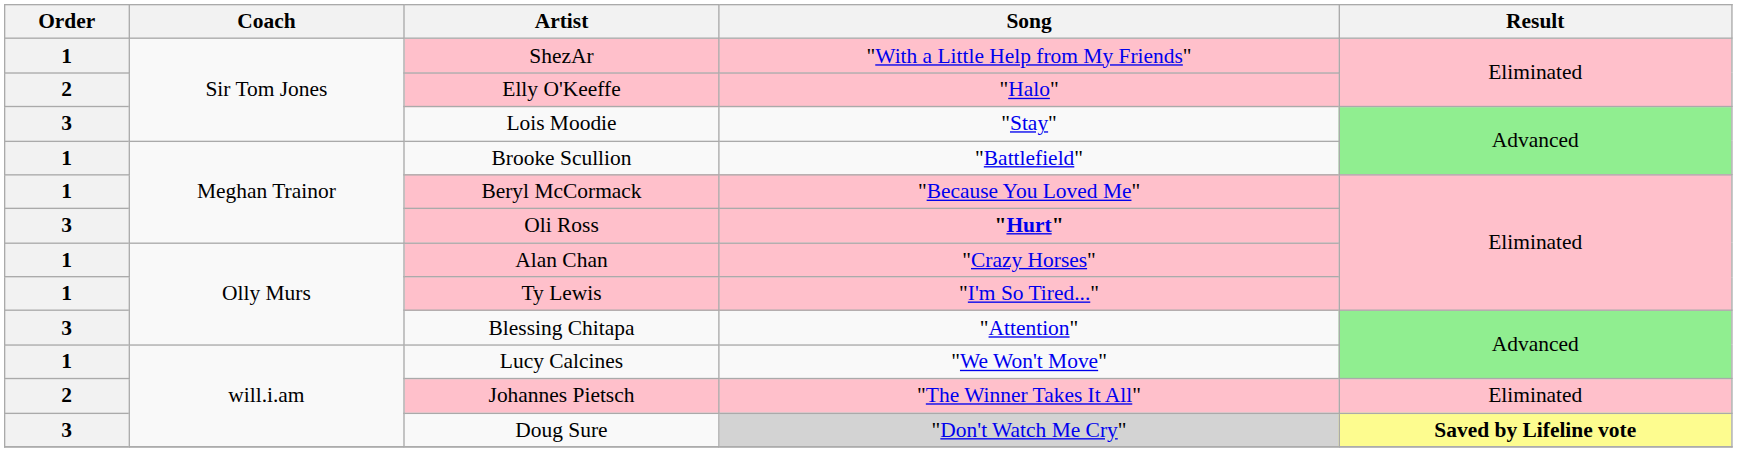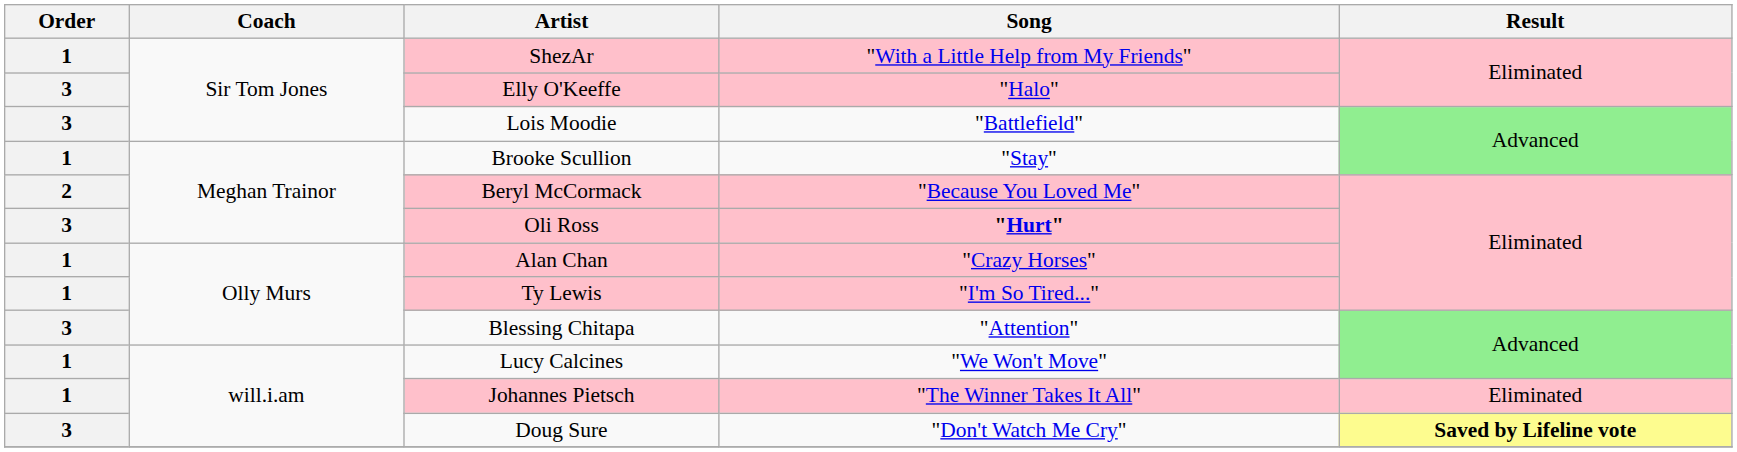 <table class="wikitable" style="text-align: center; width:65%;">
 <tr>
 <th>Order</th>
 <th>Coach</th>
 <th>Artist</th>
 <th>Song</th>
 <th>Result</th>
 </tr>
 <tr>
 <th>1</th>
 <td rowspan=3>Sir Tom Jones</td>
 <td style="background:pink;">ShezAr</td>
 <td style="background:pink;">"<a href='#'>With a Little Help from My Friends</a>"</td>
 <td rowspan="2" style="background:pink;">Eliminated</td>
 </tr>
 <tr>
-<th>2</th>
+<th>3</th>
 <td style="background:pink;">Elly O'Keeffe</td>
 <td style="background:pink;">"<a href='#'>Halo</a>"</td>
 </tr>
 <tr>
 <th>3</th>
 <td>Lois Moodie</td>
-<td>"<a href='#'>Stay</a>"</td>
+<td>"<a href='#'>Battlefield</a>"</td>
 <td rowspan="2" style="background:lightgreen;">Advanced</td>
 </tr>
 <tr>
 <th>1</th>
 <td rowspan=3>Meghan Trainor</td>
 <td>Brooke Scullion</td>
-<td>"<a href='#'>Battlefield</a>"</td>
+<td>"<a href='#'>Stay</a>"</td>
 </tr>
 <tr>
-<th>1</th>
+<th>2</th>
 <td style="background:pink;">Beryl McCormack</td>
 <td style="background:pink;">"<a href='#'>Because You Loved Me</a>"</td>
 <td rowspan="4" style="background:pink;">Eliminated</td>
 </tr>
 <tr>
 <th>3</th>
 <td style="background:pink;">Oli Ross</td>
 <td style="background:pink;"><strong>"<a href='#'>Hurt</a>"</strong></td>
 </tr>
 <tr>
 <th>1</th>
 <td rowspan=3>Olly Murs</td>
 <td style="background:pink;">Alan Chan</td>
 <td style="background:pink;">"<a href='#'>Crazy Horses</a>"</td>
 </tr>
 <tr>
 <th>1</th>
 <td style="background:pink;">Ty Lewis</td>
 <td style="background:pink;">"<a href='#'>I'm So Tired...</a>"</td>
 </tr>
 <tr>
 <th>3</th>
 <td>Blessing Chitapa</td>
 <td>"<a href='#'>Attention</a>"</td>
 <td rowspan="2" style="background:lightgreen;">Advanced</td>
 </tr>
 <tr>
 <th>1</th>
 <td rowspan=3>will.i.am</td>
 <td>Lucy Calcines</td>
 <td>"<a href='#'>We Won't Move</a>"</td>
 </tr>
 <tr>
-<th>2</th>
+<th>1</th>
 <td style="background:pink;">Johannes Pietsch</td>
 <td style="background:pink;">"<a href='#'>The Winner Takes It All</a>"</td>
 <td style="background:pink;">Eliminated</td>
 </tr>
 <tr>
 <th>3</th>
 <td>Doug Sure</td>
-<td style="background: lightgrey;">"<a href='#'>Don't Watch Me Cry</a>"</td>
+<td>"<a href='#'>Don't Watch Me Cry</a>"</td>
 <td style="background:#fdfc8f;"><strong>Saved by Lifeline vote</strong></td>
 </tr>
 <tr>
 </tr>
 </table>
